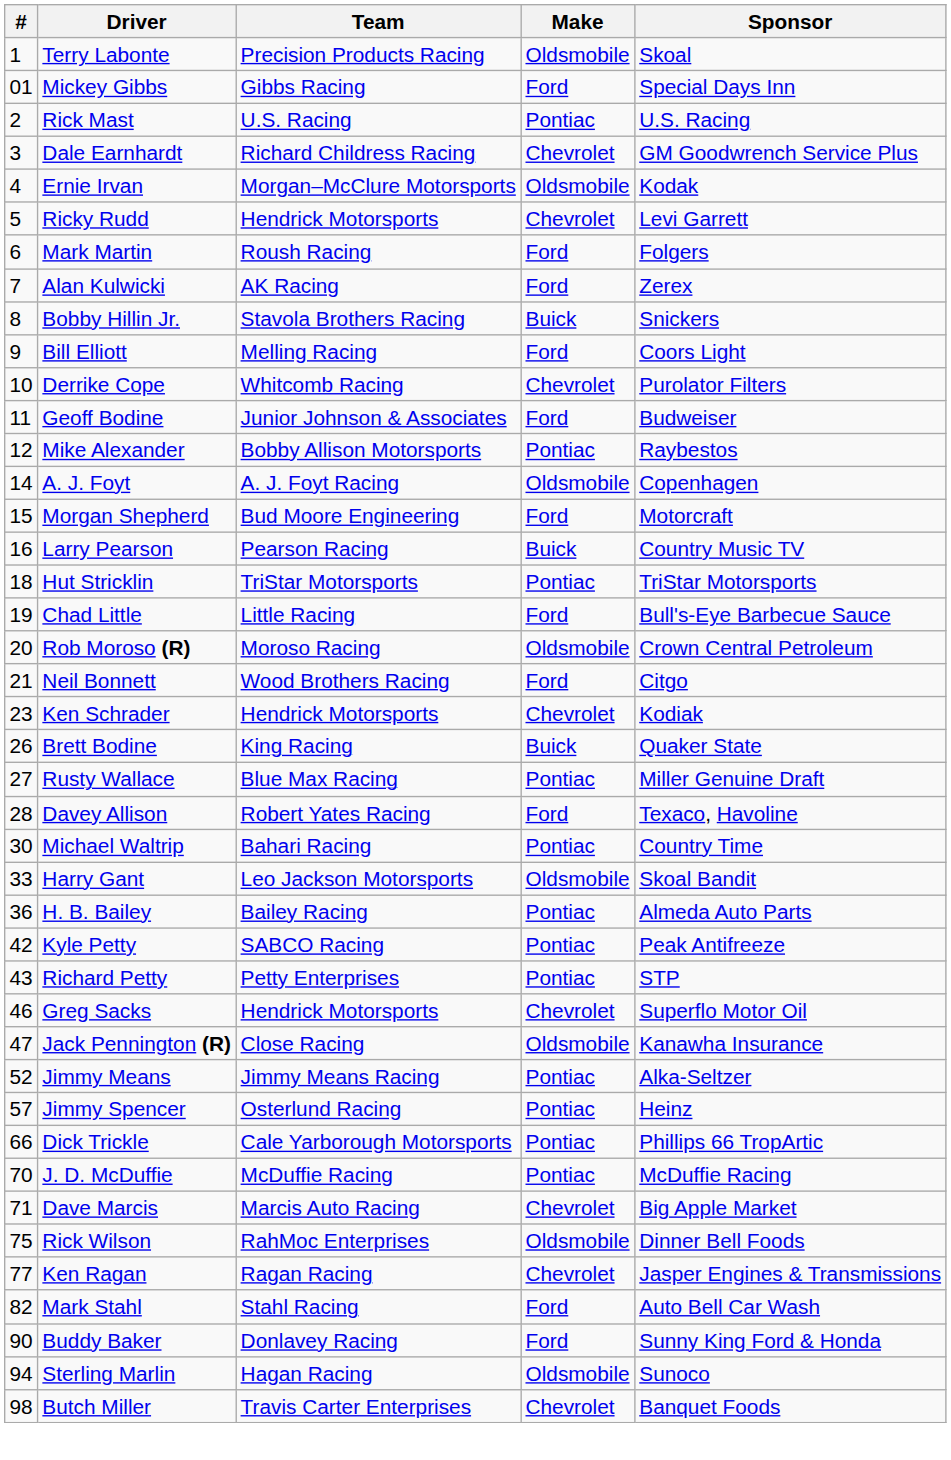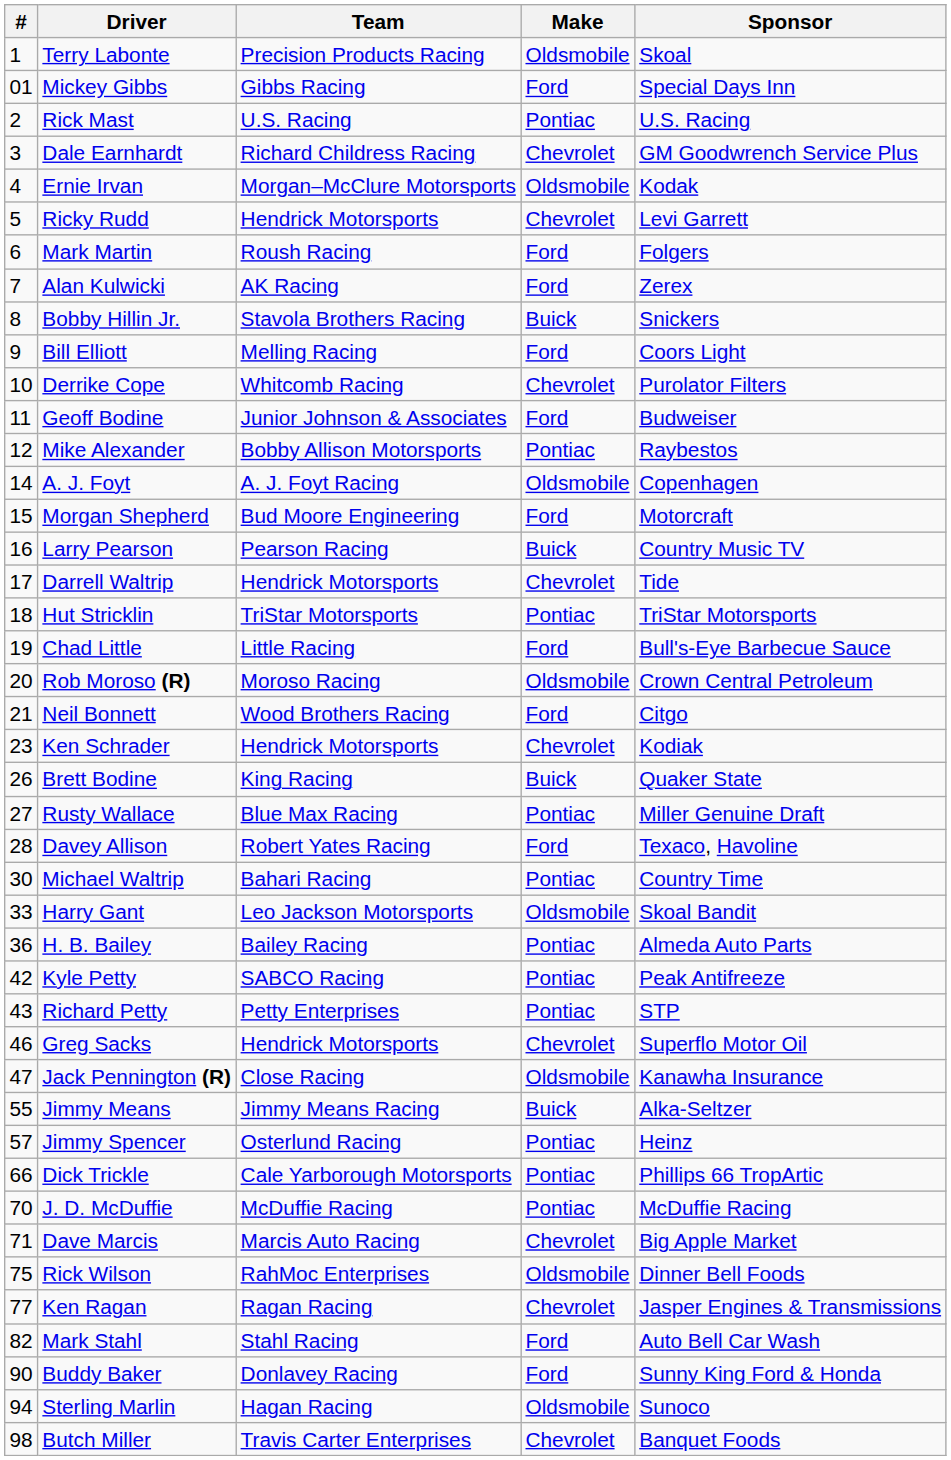 <table class="wikitable" style="font-size:95%">
 <tr>
 <th>#</th>
 <th>Driver</th>
 <th>Team</th>
 <th>Make</th>
 <th>Sponsor</th>
 </tr>
 <tr>
 <td>1</td>
 <td><a href='#'>Terry Labonte</a></td>
 <td><a href='#'>Precision Products Racing</a></td>
 <td><a href='#'>Oldsmobile</a></td>
 <td><a href='#'>Skoal</a></td>
 </tr>
 <tr>
 <td>01</td>
 <td><a href='#'>Mickey Gibbs</a></td>
 <td><a href='#'>Gibbs Racing</a></td>
 <td><a href='#'>Ford</a></td>
 <td><a href='#'>Special Days Inn</a></td>
 </tr>
 <tr>
 <td>2</td>
 <td><a href='#'>Rick Mast</a></td>
 <td><a href='#'>U.S. Racing</a></td>
 <td><a href='#'>Pontiac</a></td>
 <td><a href='#'>U.S. Racing</a></td>
 </tr>
 <tr>
 <td>3</td>
 <td><a href='#'>Dale Earnhardt</a></td>
 <td><a href='#'>Richard Childress Racing</a></td>
 <td><a href='#'>Chevrolet</a></td>
 <td><a href='#'>GM Goodwrench Service Plus</a></td>
 </tr>
 <tr>
 <td>4</td>
 <td><a href='#'>Ernie Irvan</a></td>
 <td><a href='#'>Morgan–McClure Motorsports</a></td>
 <td><a href='#'>Oldsmobile</a></td>
 <td><a href='#'>Kodak</a></td>
 </tr>
 <tr>
 <td>5</td>
 <td><a href='#'>Ricky Rudd</a></td>
 <td><a href='#'>Hendrick Motorsports</a></td>
 <td><a href='#'>Chevrolet</a></td>
 <td><a href='#'>Levi Garrett</a></td>
 </tr>
 <tr>
 <td>6</td>
 <td><a href='#'>Mark Martin</a></td>
 <td><a href='#'>Roush Racing</a></td>
 <td><a href='#'>Ford</a></td>
 <td><a href='#'>Folgers</a></td>
 </tr>
 <tr>
 <td>7</td>
 <td><a href='#'>Alan Kulwicki</a></td>
 <td><a href='#'>AK Racing</a></td>
 <td><a href='#'>Ford</a></td>
 <td><a href='#'>Zerex</a></td>
 </tr>
 <tr>
 <td>8</td>
 <td><a href='#'>Bobby Hillin Jr.</a></td>
 <td><a href='#'>Stavola Brothers Racing</a></td>
 <td><a href='#'>Buick</a></td>
 <td><a href='#'>Snickers</a></td>
 </tr>
 <tr>
 <td>9</td>
 <td><a href='#'>Bill Elliott</a></td>
 <td><a href='#'>Melling Racing</a></td>
 <td><a href='#'>Ford</a></td>
 <td><a href='#'>Coors Light</a></td>
 </tr>
 <tr>
 <td>10</td>
 <td><a href='#'>Derrike Cope</a></td>
 <td><a href='#'>Whitcomb Racing</a></td>
 <td><a href='#'>Chevrolet</a></td>
 <td><a href='#'>Purolator Filters</a></td>
 </tr>
 <tr>
 <td>11</td>
 <td><a href='#'>Geoff Bodine</a></td>
 <td><a href='#'>Junior Johnson & Associates</a></td>
 <td><a href='#'>Ford</a></td>
 <td><a href='#'>Budweiser</a></td>
 </tr>
 <tr>
 <td>12</td>
 <td><a href='#'>Mike Alexander</a></td>
 <td><a href='#'>Bobby Allison Motorsports</a></td>
 <td><a href='#'>Pontiac</a></td>
 <td><a href='#'>Raybestos</a></td>
 </tr>
 <tr>
 <td>14</td>
 <td><a href='#'>A. J. Foyt</a></td>
 <td><a href='#'>A. J. Foyt Racing</a></td>
 <td><a href='#'>Oldsmobile</a></td>
 <td><a href='#'>Copenhagen</a></td>
 </tr>
 <tr>
 <td>15</td>
 <td><a href='#'>Morgan Shepherd</a></td>
 <td><a href='#'>Bud Moore Engineering</a></td>
 <td><a href='#'>Ford</a></td>
 <td><a href='#'>Motorcraft</a></td>
 </tr>
 <tr>
 <td>16</td>
 <td><a href='#'>Larry Pearson</a></td>
 <td><a href='#'>Pearson Racing</a></td>
 <td><a href='#'>Buick</a></td>
 <td><a href='#'>Country Music TV</a></td>
 </tr>
 <tr>
+<td>17</td>
+<td><a href='#'>Darrell Waltrip</a></td>
+<td><a href='#'>Hendrick Motorsports</a></td>
+<td><a href='#'>Chevrolet</a></td>
+<td><a href='#'>Tide</a></td>
+</tr>
+<tr>
 <td>18</td>
 <td><a href='#'>Hut Stricklin</a></td>
 <td><a href='#'>TriStar Motorsports</a></td>
 <td><a href='#'>Pontiac</a></td>
 <td><a href='#'>TriStar Motorsports</a></td>
 </tr>
 <tr>
 <td>19</td>
 <td><a href='#'>Chad Little</a></td>
 <td><a href='#'>Little Racing</a></td>
 <td><a href='#'>Ford</a></td>
 <td><a href='#'>Bull's-Eye Barbecue Sauce</a></td>
 </tr>
 <tr>
 <td>20</td>
 <td><a href='#'>Rob Moroso</a> <strong>(R)</strong></td>
 <td><a href='#'>Moroso Racing</a></td>
 <td><a href='#'>Oldsmobile</a></td>
 <td><a href='#'>Crown Central Petroleum</a></td>
 </tr>
 <tr>
 <td>21</td>
 <td><a href='#'>Neil Bonnett</a></td>
 <td><a href='#'>Wood Brothers Racing</a></td>
 <td><a href='#'>Ford</a></td>
 <td><a href='#'>Citgo</a></td>
 </tr>
 <tr>
 <td>23</td>
 <td><a href='#'>Ken Schrader</a></td>
 <td><a href='#'>Hendrick Motorsports</a></td>
 <td><a href='#'>Chevrolet</a></td>
 <td><a href='#'>Kodiak</a></td>
 </tr>
 <tr>
 <td>26</td>
 <td><a href='#'>Brett Bodine</a></td>
 <td><a href='#'>King Racing</a></td>
 <td><a href='#'>Buick</a></td>
 <td><a href='#'>Quaker State</a></td>
 </tr>
 <tr>
 <td>27</td>
 <td><a href='#'>Rusty Wallace</a></td>
 <td><a href='#'>Blue Max Racing</a></td>
 <td><a href='#'>Pontiac</a></td>
 <td><a href='#'>Miller Genuine Draft</a></td>
 </tr>
 <tr>
 <td>28</td>
 <td><a href='#'>Davey Allison</a></td>
 <td><a href='#'>Robert Yates Racing</a></td>
 <td><a href='#'>Ford</a></td>
 <td><a href='#'>Texaco</a>, <a href='#'>Havoline</a></td>
 </tr>
 <tr>
 <td>30</td>
 <td><a href='#'>Michael Waltrip</a></td>
 <td><a href='#'>Bahari Racing</a></td>
 <td><a href='#'>Pontiac</a></td>
 <td><a href='#'>Country Time</a></td>
 </tr>
 <tr>
 <td>33</td>
 <td><a href='#'>Harry Gant</a></td>
 <td><a href='#'>Leo Jackson Motorsports</a></td>
 <td><a href='#'>Oldsmobile</a></td>
 <td><a href='#'>Skoal Bandit</a></td>
 </tr>
 <tr>
 <td>36</td>
 <td><a href='#'>H. B. Bailey</a></td>
 <td><a href='#'>Bailey Racing</a></td>
 <td><a href='#'>Pontiac</a></td>
 <td><a href='#'>Almeda Auto Parts</a></td>
 </tr>
 <tr>
 <td>42</td>
 <td><a href='#'>Kyle Petty</a></td>
 <td><a href='#'>SABCO Racing</a></td>
 <td><a href='#'>Pontiac</a></td>
 <td><a href='#'>Peak Antifreeze</a></td>
 </tr>
 <tr>
 <td>43</td>
 <td><a href='#'>Richard Petty</a></td>
 <td><a href='#'>Petty Enterprises</a></td>
 <td><a href='#'>Pontiac</a></td>
 <td><a href='#'>STP</a></td>
 </tr>
 <tr>
 <td>46</td>
 <td><a href='#'>Greg Sacks</a></td>
 <td><a href='#'>Hendrick Motorsports</a></td>
 <td><a href='#'>Chevrolet</a></td>
 <td><a href='#'>Superflo Motor Oil</a></td>
 </tr>
 <tr>
 <td>47</td>
 <td><a href='#'>Jack Pennington</a> <strong>(R)</strong></td>
 <td><a href='#'>Close Racing</a></td>
 <td><a href='#'>Oldsmobile</a></td>
 <td><a href='#'>Kanawha Insurance</a></td>
 </tr>
 <tr>
-<td>52</td>
+<td>55</td>
 <td><a href='#'>Jimmy Means</a></td>
 <td><a href='#'>Jimmy Means Racing</a></td>
-<td><a href='#'>Pontiac</a></td>
+<td><a href='#'>Buick</a></td>
 <td><a href='#'>Alka-Seltzer</a></td>
 </tr>
 <tr>
 <td>57</td>
 <td><a href='#'>Jimmy Spencer</a></td>
 <td><a href='#'>Osterlund Racing</a></td>
 <td><a href='#'>Pontiac</a></td>
 <td><a href='#'>Heinz</a></td>
 </tr>
 <tr>
 <td>66</td>
 <td><a href='#'>Dick Trickle</a></td>
 <td><a href='#'>Cale Yarborough Motorsports</a></td>
 <td><a href='#'>Pontiac</a></td>
 <td><a href='#'>Phillips 66 TropArtic</a></td>
 </tr>
 <tr>
 <td>70</td>
 <td><a href='#'>J. D. McDuffie</a></td>
 <td><a href='#'>McDuffie Racing</a></td>
 <td><a href='#'>Pontiac</a></td>
 <td><a href='#'>McDuffie Racing</a></td>
 </tr>
 <tr>
 <td>71</td>
 <td><a href='#'>Dave Marcis</a></td>
 <td><a href='#'>Marcis Auto Racing</a></td>
 <td><a href='#'>Chevrolet</a></td>
 <td><a href='#'>Big Apple Market</a></td>
 </tr>
 <tr>
 <td>75</td>
 <td><a href='#'>Rick Wilson</a></td>
 <td><a href='#'>RahMoc Enterprises</a></td>
 <td><a href='#'>Oldsmobile</a></td>
 <td><a href='#'>Dinner Bell Foods</a></td>
 </tr>
 <tr>
 <td>77</td>
 <td><a href='#'>Ken Ragan</a></td>
 <td><a href='#'>Ragan Racing</a></td>
 <td><a href='#'>Chevrolet</a></td>
 <td><a href='#'>Jasper Engines & Transmissions</a></td>
 </tr>
 <tr>
 <td>82</td>
 <td><a href='#'>Mark Stahl</a></td>
 <td><a href='#'>Stahl Racing</a></td>
 <td><a href='#'>Ford</a></td>
 <td><a href='#'>Auto Bell Car Wash</a></td>
 </tr>
 <tr>
 <td>90</td>
 <td><a href='#'>Buddy Baker</a></td>
 <td><a href='#'>Donlavey Racing</a></td>
 <td><a href='#'>Ford</a></td>
 <td><a href='#'>Sunny King Ford & Honda</a></td>
 </tr>
 <tr>
 <td>94</td>
 <td><a href='#'>Sterling Marlin</a></td>
 <td><a href='#'>Hagan Racing</a></td>
 <td><a href='#'>Oldsmobile</a></td>
 <td><a href='#'>Sunoco</a></td>
 </tr>
 <tr>
 <td>98</td>
 <td><a href='#'>Butch Miller</a></td>
 <td><a href='#'>Travis Carter Enterprises</a></td>
 <td><a href='#'>Chevrolet</a></td>
 <td><a href='#'>Banquet Foods</a></td>
 </tr>
 </table>
